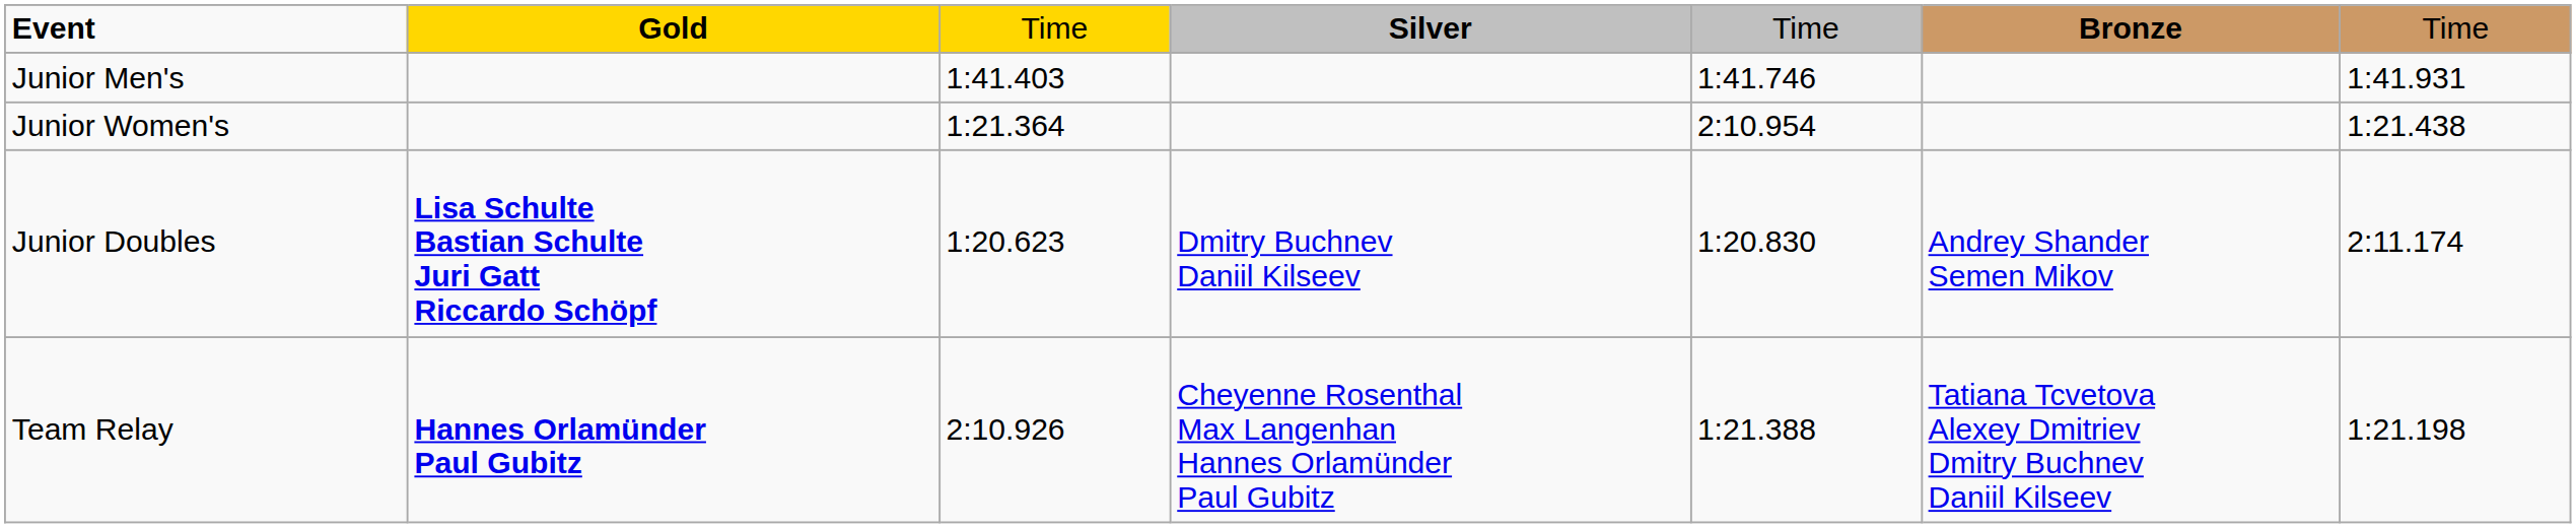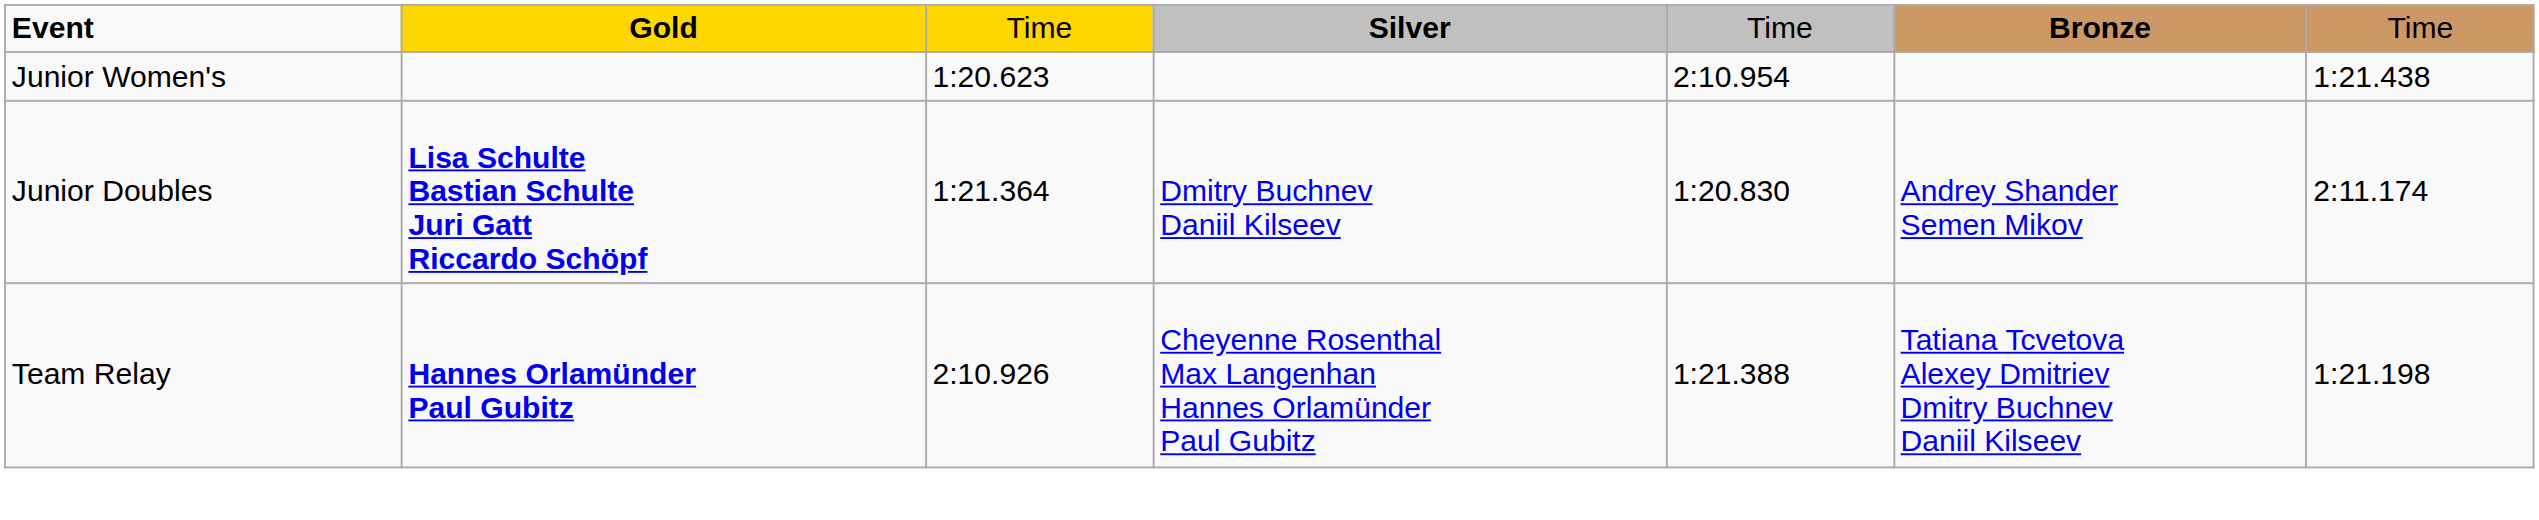 <table class="wikitable" style="width:85%;">
 <tr>
 <td><strong>Event</strong></td>
 <td !  style="text-align:center; background:gold;"><strong>Gold</strong></td>
 <td !  style="text-align:center; background:gold;">Time</td>
 <td !  style="text-align:center; background:silver;"><strong>Silver</strong></td>
 <td !  style="text-align:center; background:silver;">Time</td>
 <td !  style="text-align:center; background:#c96;"><strong>Bronze</strong></td>
 <td !  style="text-align:center; background:#c96;">Time</td>
 </tr>
 <tr>
-<td>Junior Men's</td>
-<td><strong> </strong></td>
-<td>1:41.403</td>
-<td></td>
-<td>1:41.746</td>
-<td></td>
-<td>1:41.931</td>
-</tr>
-<tr>
 <td>Junior Women's</td>
 <td><strong></strong></td>
-<td>1:21.364</td>
+<td>1:20.623</td>
 <td></td>
 <td>2:10.954</td>
 <td></td>
 <td>1:21.438</td>
 </tr>
 <tr>
 <td>Junior Doubles</td>
 <td><strong><br><a href='#'>Lisa Schulte</a><br><a href='#'>Bastian Schulte</a><br><a href='#'>Juri Gatt</a><br><a href='#'>Riccardo Schöpf</a></strong></td>
-<td>1:20.623</td>
+<td>1:21.364</td>
 <td><br><a href='#'>Dmitry Buchnev</a><br><a href='#'>Daniil Kilseev</a></td>
 <td>1:20.830</td>
 <td><br><a href='#'>Andrey Shander</a><br><a href='#'>Semen Mikov</a></td>
 <td>2:11.174</td>
 </tr>
 <tr>
 <td>Team Relay</td>
 <td><strong><br><a href='#'>Hannes Orlamünder</a><br><a href='#'>Paul Gubitz</a></strong></td>
 <td>2:10.926</td>
 <td><br><a href='#'>Cheyenne Rosenthal</a><br><a href='#'>Max Langenhan</a><br><a href='#'>Hannes Orlamünder</a><br><a href='#'>Paul Gubitz</a></td>
 <td>1:21.388</td>
 <td><br><a href='#'>Tatiana Tcvetova</a><br><a href='#'>Alexey Dmitriev</a><br><a href='#'>Dmitry Buchnev</a><br><a href='#'>Daniil Kilseev</a></td>
 <td>1:21.198</td>
 </tr>
 </table>
